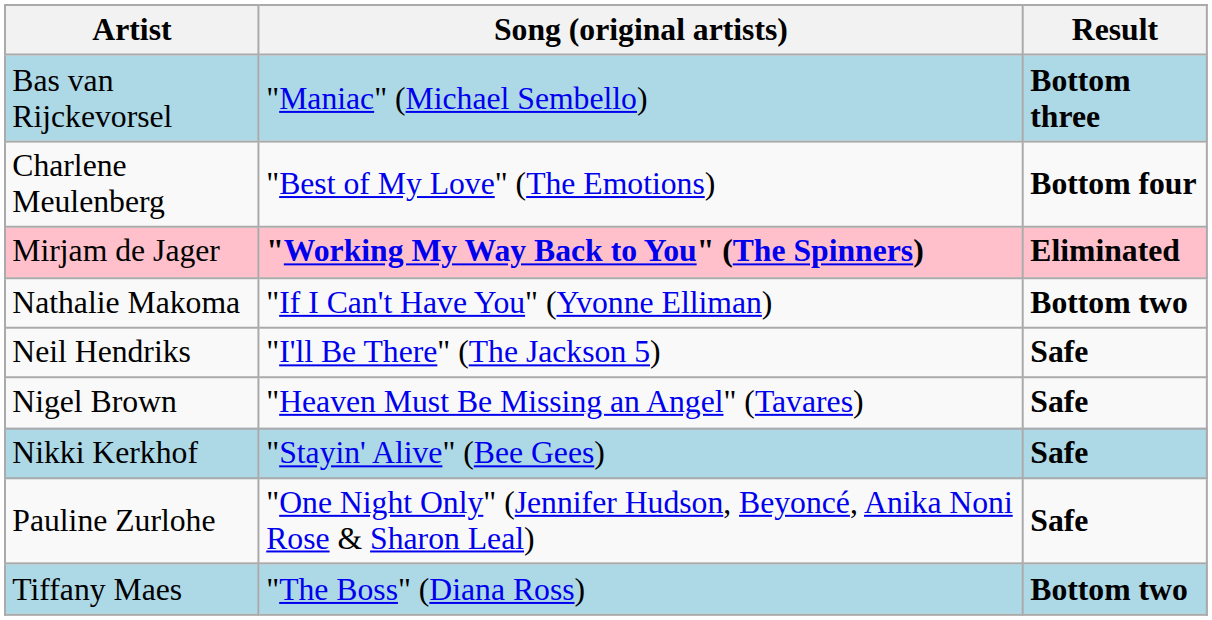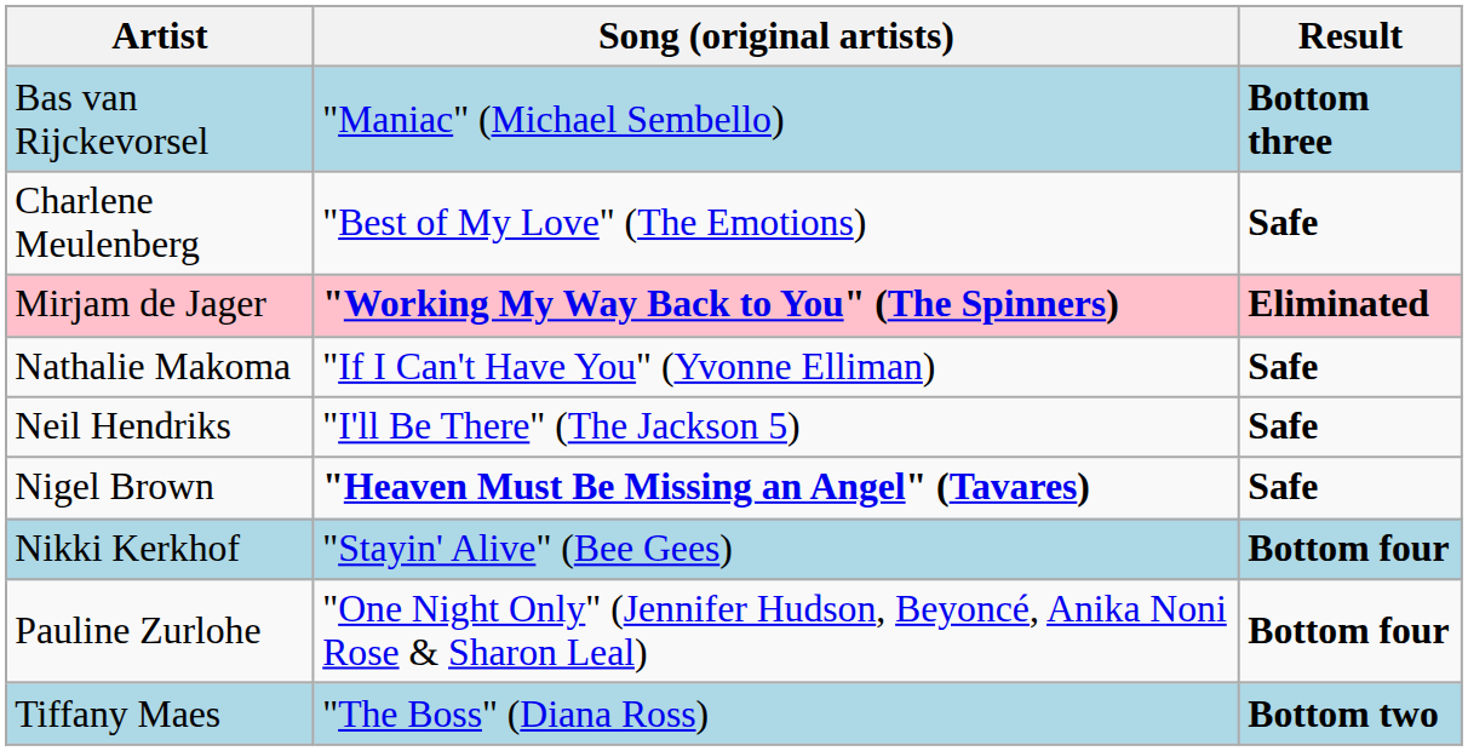 <table class=wikitable>
 <tr>
 <th>Artist</th>
 <th>Song (original artists)</th>
 <th>Result</th>
 </tr>
 <tr style="background:lightblue;">
 <td>Bas van Rijckevorsel</td>
 <td>"<a href='#'>Maniac</a>" (<a href='#'>Michael Sembello</a>)</td>
 <td><strong>Bottom three</strong></td>
 </tr>
 <tr>
 <td>Charlene Meulenberg</td>
 <td>"<a href='#'>Best of My Love</a>" (<a href='#'>The Emotions</a>)</td>
-<td><strong>Bottom four</strong></td>
+<td><strong>Safe</strong></td>
 </tr>
 <tr style="background:pink;">
 <td>Mirjam de Jager</td>
 <td><strong>"<a href='#'>Working My Way Back to You</a>" (<a href='#'>The Spinners</a>)</strong></td>
 <td><strong>Eliminated</strong></td>
 </tr>
 <tr>
 <td>Nathalie Makoma</td>
 <td>"<a href='#'>If I Can't Have You</a>" (<a href='#'>Yvonne Elliman</a>)</td>
-<td><strong>Bottom two</strong></td>
+<td><strong>Safe</strong></td>
 </tr>
 <tr>
 <td>Neil Hendriks</td>
 <td>"<a href='#'>I'll Be There</a>" (<a href='#'>The Jackson 5</a>)</td>
 <td><strong>Safe</strong></td>
 </tr>
 <tr>
 <td>Nigel Brown</td>
-<td>"<a href='#'>Heaven Must Be Missing an Angel</a>" (<a href='#'>Tavares</a>)</td>
+<td><strong>"<a href='#'>Heaven Must Be Missing an Angel</a>" (<a href='#'>Tavares</a>)</strong></td>
 <td><strong>Safe</strong></td>
 </tr>
 <tr style="background:lightblue;">
 <td>Nikki Kerkhof</td>
 <td>"<a href='#'>Stayin' Alive</a>" (<a href='#'>Bee Gees</a>)</td>
-<td><strong>Safe</strong></td>
+<td><strong>Bottom four</strong></td>
 </tr>
 <tr>
 <td>Pauline Zurlohe</td>
 <td>"<a href='#'>One Night Only</a>" (<a href='#'>Jennifer Hudson</a>, <a href='#'>Beyoncé</a>, <a href='#'>Anika Noni Rose</a> & <a href='#'>Sharon Leal</a>)</td>
-<td><strong>Safe</strong></td>
+<td><strong>Bottom four</strong></td>
 </tr>
 <tr style="background:lightblue;">
 <td>Tiffany Maes</td>
 <td>"<a href='#'>The Boss</a>" (<a href='#'>Diana Ross</a>)</td>
 <td><strong>Bottom two</strong></td>
 </tr>
 </table>
